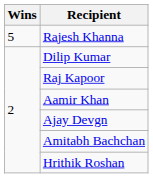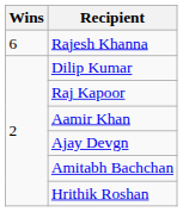 <table class="wikitable">
 <tr>
 <th>Wins</th>
 <th>Recipient</th>
 </tr>
 <tr>
-<td>5</td>
+<td>6</td>
 <td><a href='#'>Rajesh Khanna</a></td>
 </tr>
 <tr>
 <td rowspan="6">2</td>
 <td><a href='#'>Dilip Kumar</a></td>
 </tr>
 <tr>
 <td><a href='#'>Raj Kapoor</a></td>
 </tr>
 <tr>
 <td><a href='#'>Aamir Khan</a></td>
 </tr>
 <tr>
 <td><a href='#'>Ajay Devgn</a></td>
 </tr>
 <tr>
 <td><a href='#'>Amitabh Bachchan</a></td>
 </tr>
 <tr>
 <td><a href='#'>Hrithik Roshan</a></td>
 </tr>
 </table>
